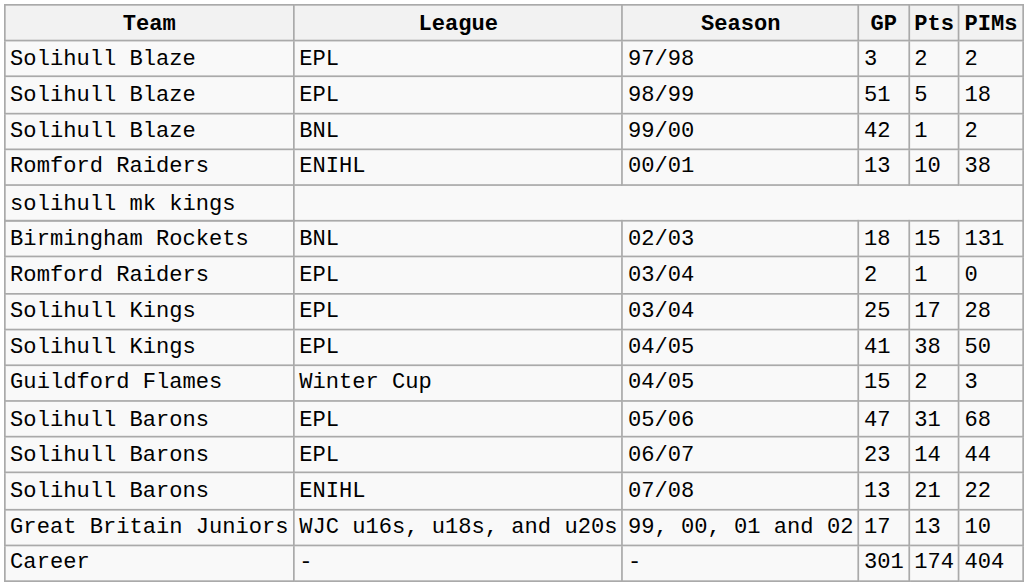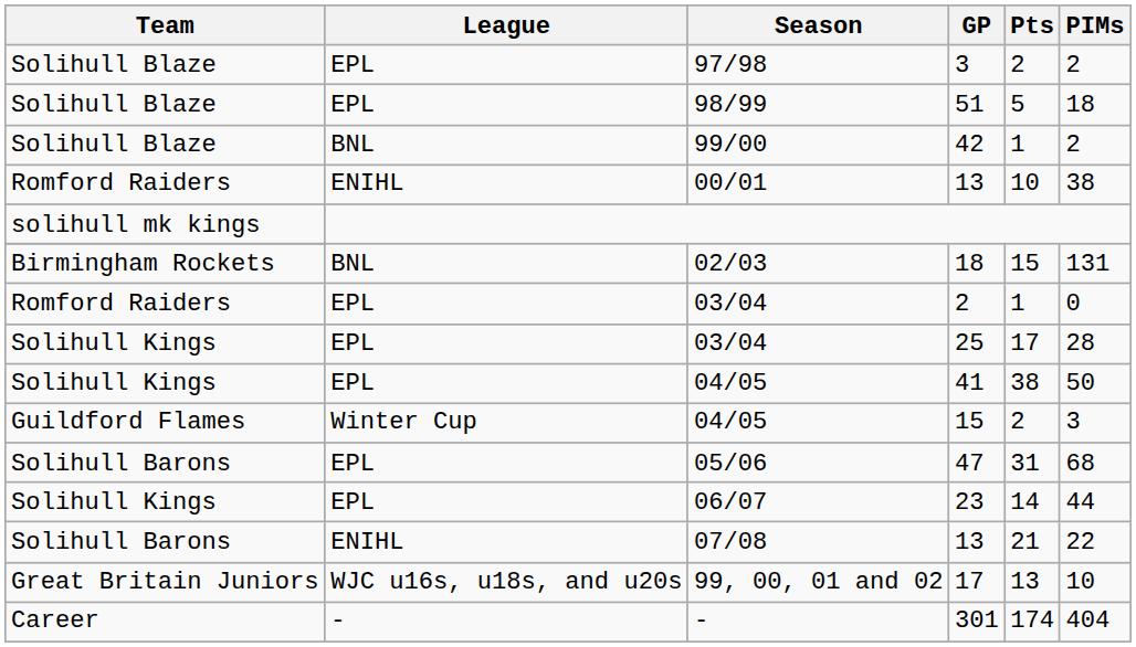 <table class="wikitable">
 <tr>
 <th>Team</th>
 <th>League</th>
 <th>Season</th>
 <th>GP</th>
 <th>Pts</th>
 <th>PIMs</th>
 </tr>
 <tr>
 <td>Solihull Blaze</td>
 <td>EPL</td>
 <td>97/98</td>
 <td>3</td>
 <td>2</td>
 <td>2</td>
 </tr>
 <tr>
 <td>Solihull Blaze</td>
 <td>EPL</td>
 <td>98/99</td>
 <td>51</td>
 <td>5</td>
 <td>18</td>
 </tr>
 <tr>
 <td>Solihull Blaze</td>
 <td>BNL</td>
 <td>99/00</td>
 <td>42</td>
 <td>1</td>
 <td>2</td>
 </tr>
 <tr>
 <td>Romford Raiders</td>
 <td>ENIHL</td>
 <td>00/01</td>
 <td>13</td>
 <td>10</td>
 <td>38</td>
 </tr>
 <tr>
 <td>solihull mk kings</td>
 </tr>
 <tr FBNL>
 </tr>
 <tr 02/03>
 </tr>
 <tr 11>
 </tr>
 <tr 4>
 </tr>
 <tr 4>
 <td>Birmingham Rockets</td>
 <td>BNL</td>
 <td>02/03</td>
 <td>18</td>
 <td>15</td>
 <td>131</td>
 </tr>
 <tr>
 <td>Romford Raiders</td>
 <td>EPL</td>
 <td>03/04</td>
 <td>2</td>
 <td>1</td>
 <td>0</td>
 </tr>
 <tr>
 <td>Solihull Kings</td>
 <td>EPL</td>
 <td>03/04</td>
 <td>25</td>
 <td>17</td>
 <td>28</td>
 </tr>
 <tr>
 <td>Solihull Kings</td>
 <td>EPL</td>
 <td>04/05</td>
 <td>41</td>
 <td>38</td>
 <td>50</td>
 </tr>
 <tr>
 <td>Guildford Flames</td>
 <td>Winter Cup</td>
 <td>04/05</td>
 <td>15</td>
 <td>2</td>
 <td>3</td>
 </tr>
 <tr>
 <td>Solihull Barons</td>
 <td>EPL</td>
 <td>05/06</td>
 <td>47</td>
 <td>31</td>
 <td>68</td>
 </tr>
 <tr>
-<td>Solihull Barons</td>
+<td>Solihull Kings</td>
 <td>EPL</td>
 <td>06/07</td>
 <td>23</td>
 <td>14</td>
 <td>44</td>
 </tr>
 <tr>
 <td>Solihull Barons</td>
 <td>ENIHL</td>
 <td>07/08</td>
 <td>13</td>
 <td>21</td>
 <td>22</td>
 </tr>
 <tr>
 <td>Great Britain Juniors</td>
 <td>WJC u16s, u18s, and u20s</td>
 <td>99, 00, 01 and 02</td>
 <td>17</td>
 <td>13</td>
 <td>10</td>
 </tr>
 <tr>
 <td>Career</td>
 <td>-</td>
 <td>-</td>
 <td>301</td>
 <td>174</td>
 <td>404</td>
 </tr>
 </table>
